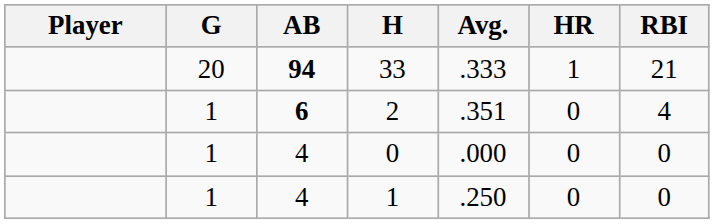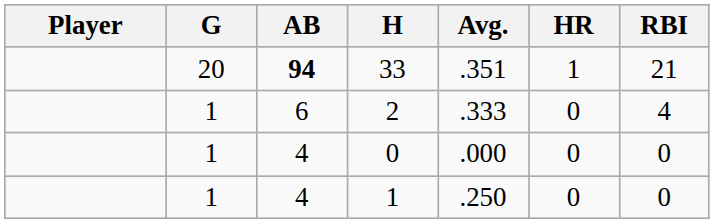 <table class="wikitable sortable">
 <tr>
 <th bgcolor="#DDDDFF" width="16%">Player</th>
 <th bgcolor="#DDDDFF" width="9%">G</th>
 <th bgcolor="#DDDDFF" width="9%">AB</th>
 <th bgcolor="#DDDDFF" width="9%">H</th>
 <th bgcolor="#DDDDFF" width="9%">Avg.</th>
 <th bgcolor="#DDDDFF" width="9%">HR</th>
 <th bgcolor="#DDDDFF" width="9%">RBI</th>
 </tr>
 <tr align="center">
 <td></td>
 <td>20</td>
 <td><strong>94</strong></td>
 <td>33</td>
-<td>.333</td>
+<td>.351</td>
 <td>1</td>
 <td>21</td>
 </tr>
 <tr align="center">
 <td></td>
 <td>1</td>
-<td><strong>6</strong></td>
+<td>6</td>
 <td>2</td>
-<td>.351</td>
+<td>.333</td>
 <td>0</td>
 <td>4</td>
 </tr>
 <tr align="center">
 <td></td>
 <td>1</td>
 <td>4</td>
 <td>0</td>
 <td>.000</td>
 <td>0</td>
 <td>0</td>
 </tr>
 <tr align="center">
 <td></td>
 <td>1</td>
 <td>4</td>
 <td>1</td>
 <td>.250</td>
 <td>0</td>
 <td>0</td>
 </tr>
 </table>
